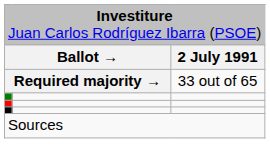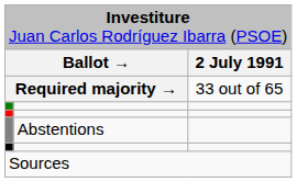 <table class="wikitable" style="text-align:center;">
 <tr>
 <td colspan="3" align="center" bgcolor="#C0C0C0"><strong>Investiture</strong><br><a href='#'>Juan Carlos Rodríguez Ibarra</a> (<a href='#'>PSOE</a>)</td>
 </tr>
 <tr>
 <th colspan="2" width="150px">Ballot →</th>
 <th>2 July 1991</th>
 </tr>
 <tr>
 <th colspan="2">Required majority →</th>
 <td>33 out of 65 </td>
 </tr>
 <tr>
 <th width="1px" style="background:green;"></th>
 <td align="left"></td>
 <td></td>
 </tr>
 <tr>
 <th style="color:inherit;background:red;"></th>
 <td align="left"></td>
 <td></td>
 </tr>
 <tr>
+<th style="color:inherit;background:gray;"></th>
+<td align="left"><span>Abstentions</span></td>
+<td></td>
+</tr>
+<tr>
 <th style="color:inherit;background:black;"></th>
 <td align="left"></td>
 <td></td>
 </tr>
 <tr>
 <td align="left" colspan="3">Sources</td>
 </tr>
 </table>
